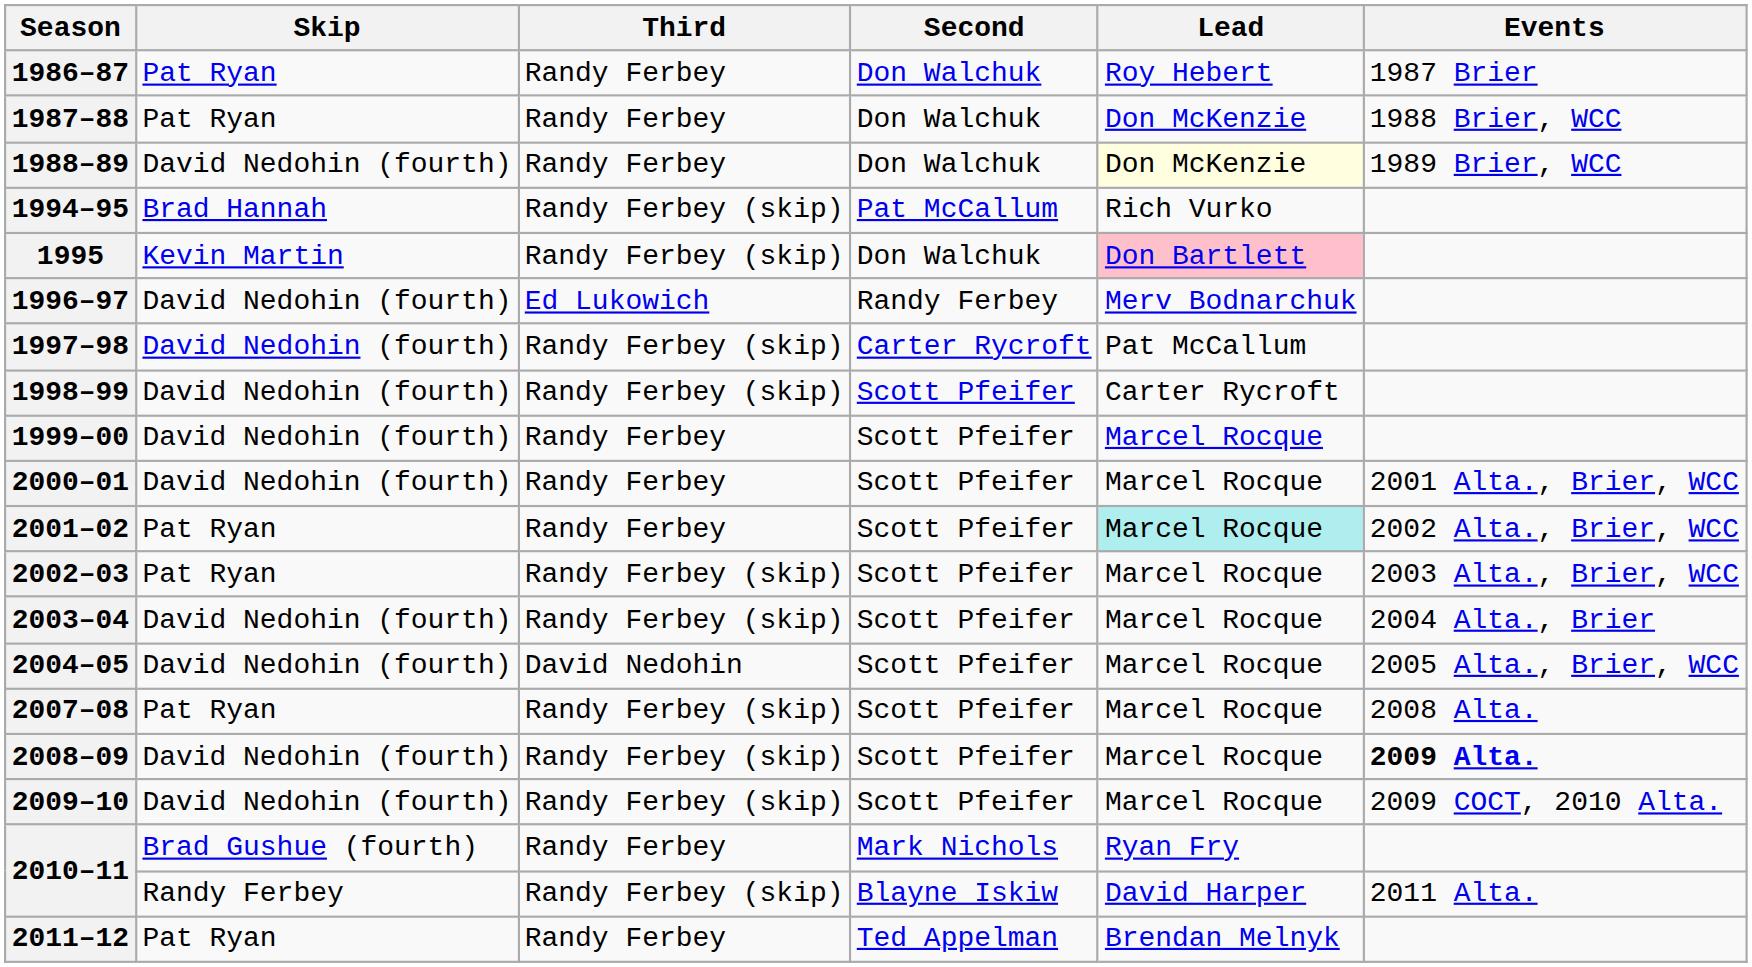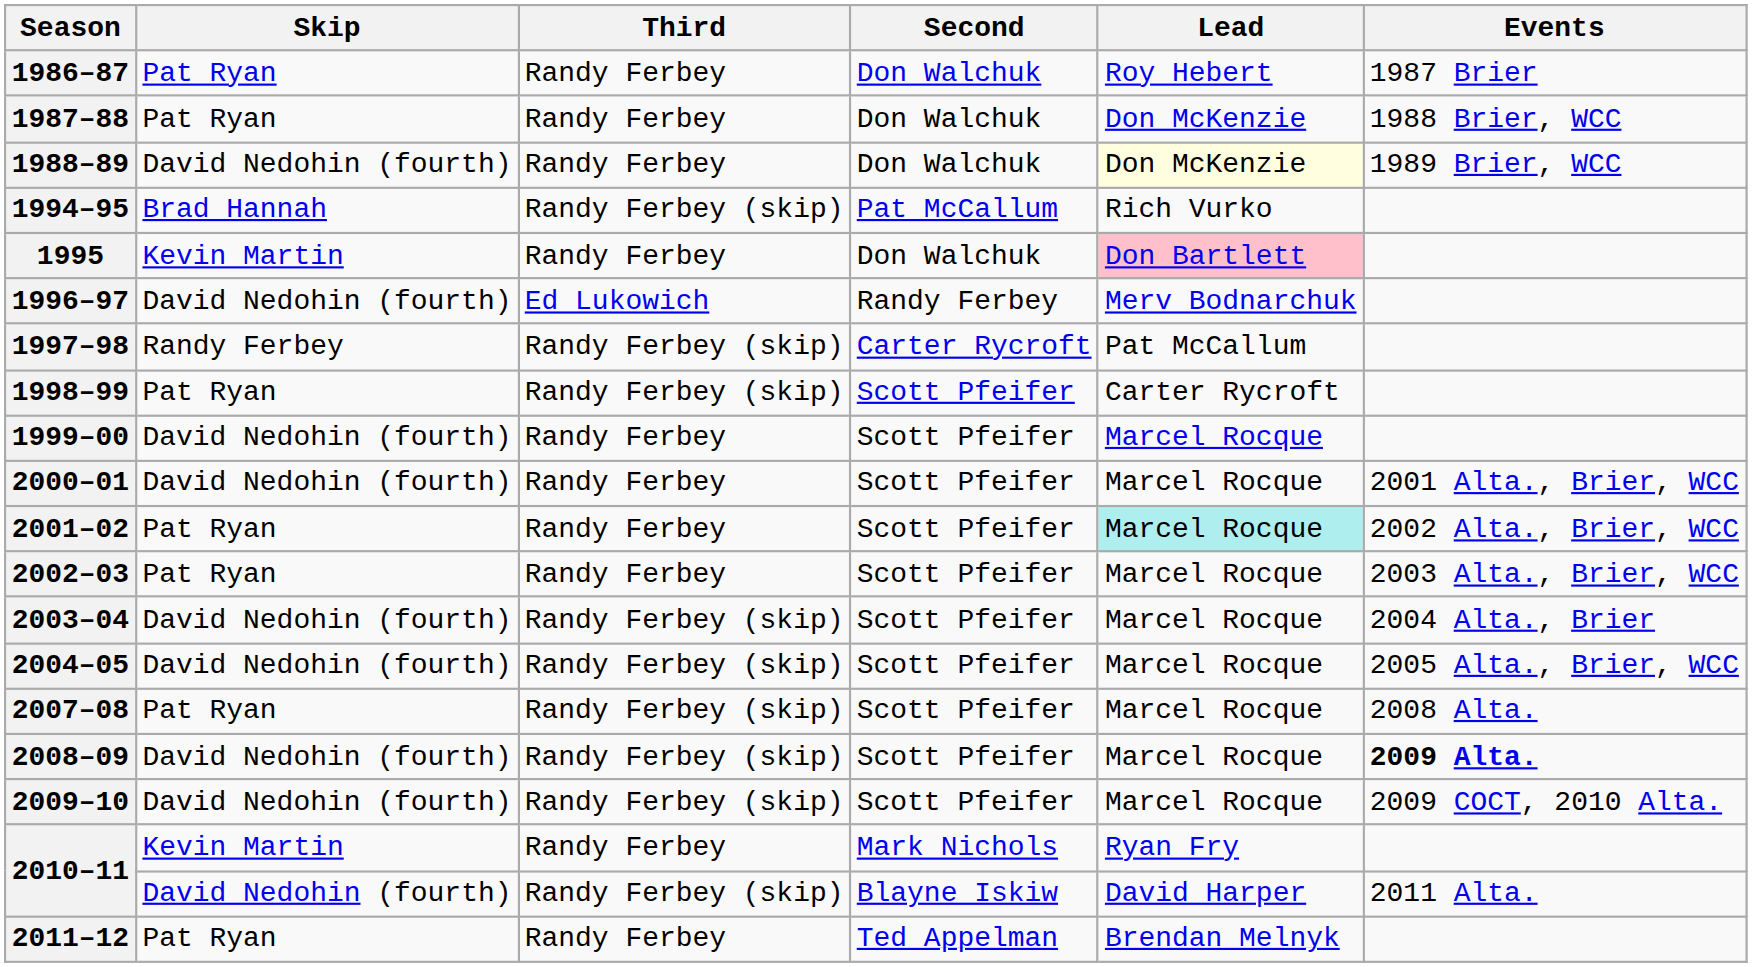 <table class="wikitable">
 <tr>
 <th scope="col">Season</th>
 <th scope="col">Skip</th>
 <th scope="col">Third</th>
 <th scope="col">Second</th>
 <th scope="col">Lead</th>
 <th scope="col">Events</th>
 </tr>
 <tr>
 <th scope="row">1986–87</th>
 <td><a href='#'>Pat Ryan</a></td>
 <td>Randy Ferbey</td>
 <td><a href='#'>Don Walchuk</a></td>
 <td><a href='#'>Roy Hebert</a></td>
 <td>1987 <a href='#'>Brier</a></td>
 </tr>
 <tr>
 <th scope="row">1987–88</th>
 <td>Pat Ryan</td>
 <td>Randy Ferbey</td>
 <td>Don Walchuk</td>
 <td><a href='#'>Don McKenzie</a></td>
 <td>1988 <a href='#'>Brier</a>, <a href='#'>WCC</a></td>
 </tr>
 <tr>
 <th scope="row">1988–89</th>
 <td>David Nedohin (fourth)</td>
 <td>Randy Ferbey</td>
 <td>Don Walchuk</td>
 <td style="background: lightyellow;">Don McKenzie</td>
 <td>1989 <a href='#'>Brier</a>, <a href='#'>WCC</a></td>
 </tr>
 <tr>
 <th scope="row">1994–95</th>
 <td><a href='#'>Brad Hannah</a></td>
 <td>Randy Ferbey (skip)</td>
 <td><a href='#'>Pat McCallum</a></td>
 <td>Rich Vurko</td>
 <td></td>
 </tr>
 <tr>
 <th scope="row">1995</th>
 <td><a href='#'>Kevin Martin</a></td>
-<td>Randy Ferbey (skip)</td>
+<td>Randy Ferbey</td>
 <td>Don Walchuk</td>
 <td style="background: pink;"><a href='#'>Don Bartlett</a></td>
 <td></td>
 </tr>
 <tr>
 <th scope="row">1996–97</th>
 <td>David Nedohin (fourth)</td>
 <td><a href='#'>Ed Lukowich</a></td>
 <td>Randy Ferbey</td>
 <td><a href='#'>Merv Bodnarchuk</a></td>
 <td></td>
 </tr>
 <tr>
 <th scope="row">1997–98</th>
-<td><a href='#'>David Nedohin</a> (fourth)</td>
+<td>Randy Ferbey</td>
 <td>Randy Ferbey (skip)</td>
 <td><a href='#'>Carter Rycroft</a></td>
 <td>Pat McCallum</td>
 <td></td>
 </tr>
 <tr>
 <th scope="row">1998–99</th>
-<td>David Nedohin (fourth)</td>
+<td>Pat Ryan</td>
 <td>Randy Ferbey (skip)</td>
 <td><a href='#'>Scott Pfeifer</a></td>
 <td>Carter Rycroft</td>
 <td></td>
 </tr>
 <tr>
 <th scope="row">1999–00</th>
 <td>David Nedohin (fourth)</td>
 <td>Randy Ferbey</td>
 <td>Scott Pfeifer</td>
 <td><a href='#'>Marcel Rocque</a></td>
 <td></td>
 </tr>
 <tr>
 <th scope="row">2000–01</th>
 <td>David Nedohin (fourth)</td>
 <td>Randy Ferbey</td>
 <td>Scott Pfeifer</td>
 <td>Marcel Rocque</td>
 <td>2001 <a href='#'>Alta.</a>, <a href='#'>Brier</a>, <a href='#'>WCC</a></td>
 </tr>
 <tr>
 <th scope="row">2001–02</th>
 <td>Pat Ryan</td>
 <td>Randy Ferbey</td>
 <td>Scott Pfeifer</td>
 <td style="background: paleturquoise;">Marcel Rocque</td>
 <td>2002 <a href='#'>Alta.</a>, <a href='#'>Brier</a>, <a href='#'>WCC</a></td>
 </tr>
 <tr>
 <th scope="row">2002–03</th>
 <td>Pat Ryan</td>
-<td>Randy Ferbey (skip)</td>
+<td>Randy Ferbey</td>
 <td>Scott Pfeifer</td>
 <td>Marcel Rocque</td>
 <td>2003 <a href='#'>Alta.</a>, <a href='#'>Brier</a>, <a href='#'>WCC</a></td>
 </tr>
 <tr>
 <th scope="row">2003–04</th>
 <td>David Nedohin (fourth)</td>
 <td>Randy Ferbey (skip)</td>
 <td>Scott Pfeifer</td>
 <td>Marcel Rocque</td>
 <td>2004 <a href='#'>Alta.</a>, <a href='#'>Brier</a></td>
 </tr>
 <tr>
 <th scope="row">2004–05</th>
 <td>David Nedohin (fourth)</td>
-<td>David Nedohin</td>
+<td>Randy Ferbey (skip)</td>
 <td>Scott Pfeifer</td>
 <td>Marcel Rocque</td>
 <td>2005 <a href='#'>Alta.</a>, <a href='#'>Brier</a>, <a href='#'>WCC</a></td>
 </tr>
 <tr>
 <th scope="row">2007–08</th>
 <td>Pat Ryan</td>
 <td>Randy Ferbey (skip)</td>
 <td>Scott Pfeifer</td>
 <td>Marcel Rocque</td>
 <td>2008 <a href='#'>Alta.</a></td>
 </tr>
 <tr>
 <th scope="row">2008–09</th>
 <td>David Nedohin (fourth)</td>
 <td>Randy Ferbey (skip)</td>
 <td>Scott Pfeifer</td>
 <td>Marcel Rocque</td>
 <td><strong>2009 <a href='#'>Alta.</a></strong></td>
 </tr>
 <tr>
 <th scope="row">2009–10</th>
 <td>David Nedohin (fourth)</td>
 <td>Randy Ferbey (skip)</td>
 <td>Scott Pfeifer</td>
 <td>Marcel Rocque</td>
 <td>2009 <a href='#'>COCT</a>, 2010 <a href='#'>Alta.</a></td>
 </tr>
 <tr>
 <th scope="row" rowspan=2>2010–11</th>
-<td><a href='#'>Brad Gushue</a> (fourth)</td>
+<td><a href='#'>Kevin Martin</a></td>
 <td>Randy Ferbey</td>
 <td><a href='#'>Mark Nichols</a></td>
 <td><a href='#'>Ryan Fry</a></td>
 <td></td>
 </tr>
 <tr>
-<td>Randy Ferbey</td>
+<td><a href='#'>David Nedohin</a> (fourth)</td>
 <td>Randy Ferbey (skip)</td>
 <td><a href='#'>Blayne Iskiw</a></td>
 <td><a href='#'>David Harper</a></td>
 <td>2011 <a href='#'>Alta.</a></td>
 </tr>
 <tr>
 <th scope="row">2011–12</th>
 <td>Pat Ryan</td>
 <td>Randy Ferbey</td>
 <td><a href='#'>Ted Appelman</a></td>
 <td><a href='#'>Brendan Melnyk</a></td>
 <td></td>
 </tr>
 </table>
